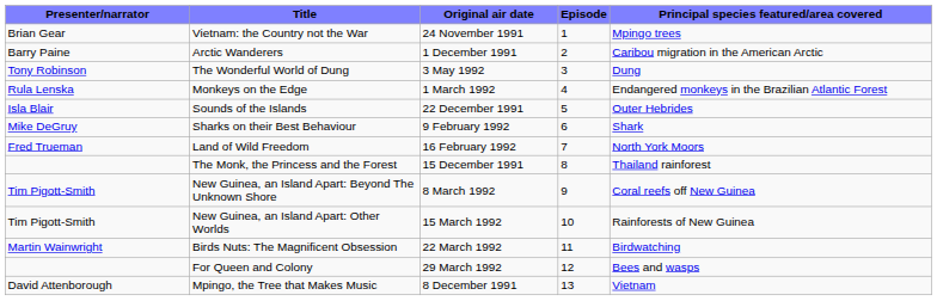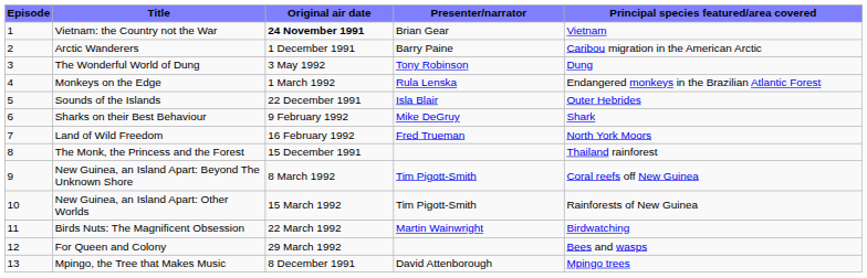 <table class="wikitable plainrowheaders" width=99%>
 <tr style="background:#fdd";>
-<th style="background-color: #7F80FF" width="20%">Presenter/narrator</th>
+<th style="background-color: #7F80FF" width="5%">Episode</th>
 <th style="background-color: #7F80FF" width="25%">Title</th>
 <th style="background-color: #7F80FF" width="15%">Original air date</th>
-<th style="background-color: #7F80FF" width="5%">Episode</th>
+<th style="background-color: #7F80FF" width="20%">Presenter/narrator</th>
 <th style="background-color: #7F80FF" width="35%">Principal species featured/area covered</th>
 </tr>
 <tr>
+<td>1</td>
+<td>Vietnam: the Country not the War</td>
+<td><strong>24 November 1991</strong></td>
 <td>Brian Gear</td>
-<td>Vietnam: the Country not the War</td>
-<td>24 November 1991</td>
-<td>1</td>
-<td><a href='#'>Mpingo trees</a></td>
+<td><a href='#'>Vietnam</a></td>
 </tr>
 <tr>
-<td>Barry Paine</td>
+<td>2</td>
 <td>Arctic Wanderers</td>
 <td>1 December 1991</td>
-<td>2</td>
+<td>Barry Paine</td>
 <td><a href='#'>Caribou</a> migration in the American Arctic</td>
 </tr>
 <tr>
-<td><a href='#'>Tony Robinson</a></td>
+<td>3</td>
 <td>The Wonderful World of Dung</td>
 <td>3 May 1992</td>
-<td>3</td>
+<td><a href='#'>Tony Robinson</a></td>
 <td><a href='#'>Dung</a></td>
 </tr>
 <tr>
-<td><a href='#'>Rula Lenska</a></td>
+<td>4</td>
 <td>Monkeys on the Edge</td>
 <td>1 March 1992</td>
-<td>4</td>
+<td><a href='#'>Rula Lenska</a></td>
 <td>Endangered <a href='#'>monkeys</a> in the Brazilian <a href='#'>Atlantic Forest</a></td>
 </tr>
 <tr>
-<td><a href='#'>Isla Blair</a></td>
+<td>5</td>
 <td>Sounds of the Islands</td>
 <td>22 December 1991</td>
-<td>5</td>
+<td><a href='#'>Isla Blair</a></td>
 <td><a href='#'>Outer Hebrides</a></td>
 </tr>
 <tr>
-<td><a href='#'>Mike DeGruy</a></td>
+<td>6</td>
 <td>Sharks on their Best Behaviour</td>
 <td>9 February 1992</td>
-<td>6</td>
+<td><a href='#'>Mike DeGruy</a></td>
 <td><a href='#'>Shark</a></td>
 </tr>
 <tr>
-<td><a href='#'>Fred Trueman</a></td>
+<td>7</td>
 <td>Land of Wild Freedom</td>
 <td>16 February 1992</td>
-<td>7</td>
+<td><a href='#'>Fred Trueman</a></td>
 <td><a href='#'>North York Moors</a></td>
 </tr>
 <tr>
-<td></td>
+<td>8</td>
 <td>The Monk, the Princess and the Forest</td>
 <td>15 December 1991</td>
-<td>8</td>
+<td></td>
 <td><a href='#'>Thailand</a> rainforest</td>
 </tr>
 <tr>
-<td><a href='#'>Tim Pigott-Smith</a></td>
+<td>9</td>
 <td>New Guinea, an Island Apart: Beyond The Unknown Shore</td>
 <td>8 March 1992</td>
-<td>9</td>
+<td><a href='#'>Tim Pigott-Smith</a></td>
 <td><a href='#'>Coral reefs</a> off <a href='#'>New Guinea</a></td>
 </tr>
 <tr>
-<td>Tim Pigott-Smith</td>
+<td>10</td>
 <td>New Guinea, an Island Apart: Other Worlds</td>
 <td>15 March 1992</td>
-<td>10</td>
+<td>Tim Pigott-Smith</td>
 <td>Rainforests of New Guinea</td>
 </tr>
 <tr>
-<td><a href='#'>Martin Wainwright</a></td>
+<td>11</td>
 <td>Birds Nuts: The Magnificent Obsession</td>
 <td>22 March 1992</td>
-<td>11</td>
+<td><a href='#'>Martin Wainwright</a></td>
 <td><a href='#'>Birdwatching</a></td>
 </tr>
 <tr>
-<td></td>
+<td>12</td>
 <td>For Queen and Colony</td>
 <td>29 March 1992</td>
-<td>12</td>
+<td></td>
 <td><a href='#'>Bees</a> and <a href='#'>wasps</a></td>
 </tr>
 <tr>
-<td>David Attenborough</td>
+<td>13</td>
 <td>Mpingo, the Tree that Makes Music</td>
 <td>8 December 1991</td>
-<td>13</td>
-<td><a href='#'>Vietnam</a></td>
+<td>David Attenborough</td>
+<td><a href='#'>Mpingo trees</a></td>
 </tr>
 </table>
